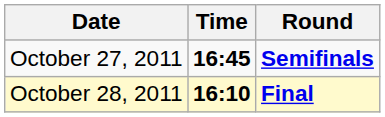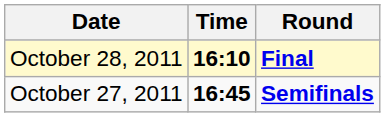 <table class="wikitable">
 <tr>
 <th>Date</th>
 <th>Time</th>
 <th>Round</th>
 </tr>
+<tr style=background:lemonchiffon>
+<td>October 28, 2011</td>
+<td><strong>16:10</strong></td>
+<td><strong><a href='#'>Final</a></strong></td>
+</tr>
 <tr>
 <td>October 27, 2011</td>
 <td><strong>16:45</strong></td>
 <td><strong><a href='#'>Semifinals</a></strong></td>
 </tr>
-<tr style=background:lemonchiffon>
-<td>October 28, 2011</td>
-<td><strong>16:10</strong></td>
-<td><strong><a href='#'>Final</a></strong></td>
-</tr>
 </table>
